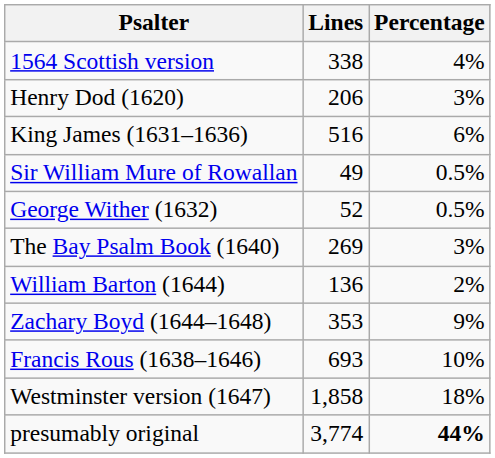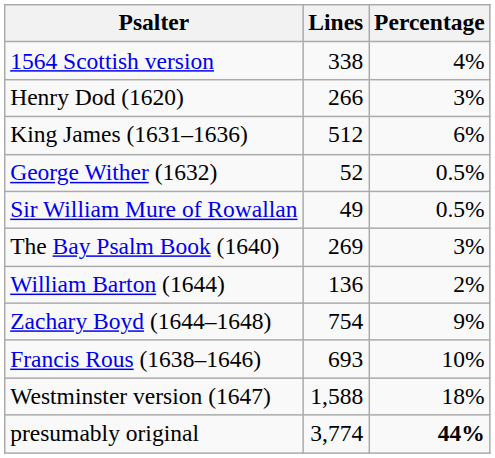 <table class="wikitable">
 <tr>
 <th>Psalter</th>
 <th>Lines</th>
 <th>Percentage</th>
 </tr>
 <tr>
 <td valign="top"><a href='#'>1564 Scottish version</a></td>
 <td align="right" valign="top">338</td>
 <td align="right" valign="top">4%</td>
 </tr>
 <tr>
 <td valign="top">Henry Dod (1620)</td>
-<td align="right" valign="top">206</td>
+<td align="right" valign="top">266</td>
 <td align="right" valign="top">3%</td>
 </tr>
 <tr>
 <td valign="top">King James (1631–1636)</td>
-<td align="right" valign="top">516</td>
+<td align="right" valign="top">512</td>
 <td align="right" valign="top">6%</td>
+</tr>
+<tr>
+<td valign="top"><a href='#'>George Wither</a> (1632)</td>
+<td align="right" valign="top">52</td>
+<td align="right" valign="top">0.5%</td>
 </tr>
 <tr>
 <td valign="top"><a href='#'>Sir William Mure of Rowallan</a></td>
 <td align="right" valign="top">49</td>
-<td align="right" valign="top">0.5%</td>
-</tr>
-<tr>
-<td valign="top"><a href='#'>George Wither</a> (1632)</td>
-<td align="right" valign="top">52</td>
 <td align="right" valign="top">0.5%</td>
 </tr>
 <tr>
 <td valign="top">The <a href='#'>Bay Psalm Book</a> (1640)</td>
 <td align="right" valign="top">269</td>
 <td align="right" valign="top">3%</td>
 </tr>
 <tr>
 <td valign="top"><a href='#'>William Barton</a> (1644)</td>
 <td align="right" valign="top">136</td>
 <td align="right" valign="top">2%</td>
 </tr>
 <tr>
 <td valign="top"><a href='#'>Zachary Boyd</a> (1644–1648)</td>
-<td align="right" valign="top">353</td>
+<td align="right" valign="top">754</td>
 <td align="right" valign="top">9%</td>
 </tr>
 <tr>
 <td valign="top"><a href='#'>Francis Rous</a> (1638–1646)</td>
 <td align="right" valign="top">693</td>
 <td align="right" valign="top">10%</td>
 </tr>
 <tr>
 <td valign="top">Westminster version (1647)</td>
-<td align="right" valign="top">1,858</td>
+<td align="right" valign="top">1,588</td>
 <td align="right" valign="top">18%</td>
 </tr>
 <tr>
 <td valign="top">presumably original</td>
 <td align="right" valign="top">3,774</td>
 <td align="right" valign="top"><strong>44%</strong></td>
 </tr>
 </table>
